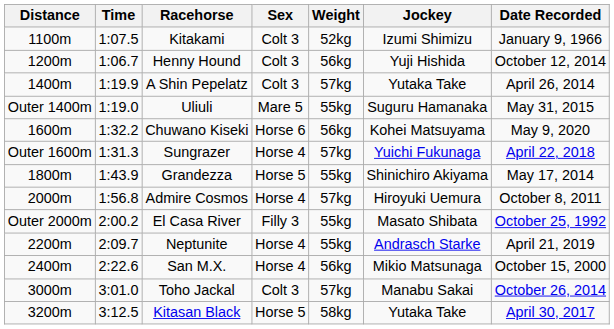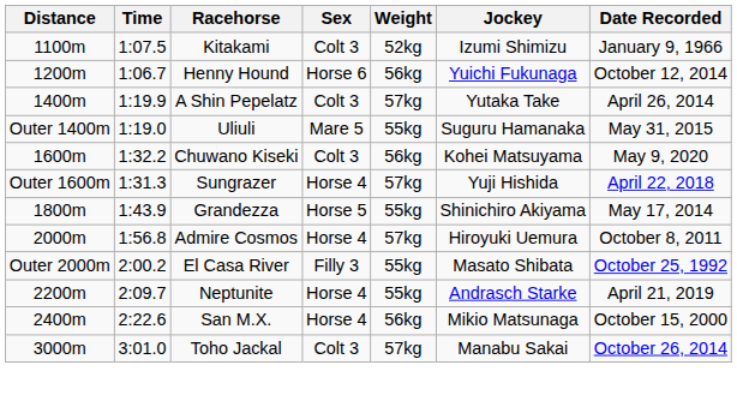 <table class="wikitable" style="text-align: center;">
 <tr>
 <th>Distance</th>
 <th>Time</th>
 <th>Racehorse</th>
 <th>Sex</th>
 <th>Weight</th>
 <th>Jockey</th>
 <th>Date Recorded</th>
 </tr>
 <tr>
 <td>1100m</td>
 <td>1:07.5</td>
 <td>Kitakami</td>
 <td>Colt 3</td>
 <td>52kg</td>
 <td>Izumi Shimizu</td>
 <td>January 9, 1966</td>
 </tr>
 <tr>
 <td>1200m</td>
 <td>1:06.7</td>
 <td>Henny Hound</td>
-<td>Colt 3</td>
+<td>Horse 6</td>
 <td>56kg</td>
-<td>Yuji Hishida</td>
+<td><a href='#'>Yuichi Fukunaga</a></td>
 <td>October 12, 2014</td>
 </tr>
 <tr>
 <td>1400m</td>
 <td>1:19.9</td>
 <td>A Shin Pepelatz</td>
 <td>Colt 3</td>
 <td>57kg</td>
 <td>Yutaka Take</td>
 <td>April 26, 2014</td>
 </tr>
 <tr>
 <td>Outer 1400m</td>
 <td>1:19.0</td>
 <td>Uliuli</td>
 <td>Mare 5</td>
 <td>55kg</td>
 <td>Suguru Hamanaka</td>
 <td>May 31, 2015</td>
 </tr>
 <tr>
 <td>1600m</td>
 <td>1:32.2</td>
 <td>Chuwano Kiseki</td>
-<td>Horse 6</td>
+<td>Colt 3</td>
 <td>56kg</td>
 <td>Kohei Matsuyama</td>
 <td>May 9, 2020</td>
 </tr>
 <tr>
 <td>Outer 1600m</td>
 <td>1:31.3</td>
 <td>Sungrazer</td>
 <td>Horse 4</td>
 <td>57kg</td>
-<td><a href='#'>Yuichi Fukunaga</a></td>
+<td>Yuji Hishida</td>
 <td><a href='#'>April 22, 2018</a></td>
 </tr>
 <tr>
 <td>1800m</td>
 <td>1:43.9</td>
 <td>Grandezza</td>
 <td>Horse 5</td>
 <td>55kg</td>
 <td>Shinichiro Akiyama</td>
 <td>May 17, 2014</td>
 </tr>
 <tr>
 <td>2000m</td>
 <td>1:56.8</td>
 <td>Admire Cosmos</td>
 <td>Horse 4</td>
 <td>57kg</td>
 <td>Hiroyuki Uemura</td>
 <td>October 8, 2011</td>
 </tr>
 <tr>
 <td>Outer 2000m</td>
 <td>2:00.2</td>
 <td>El Casa River</td>
 <td>Filly 3</td>
 <td>55kg</td>
 <td>Masato Shibata</td>
 <td><a href='#'>October 25, 1992</a></td>
 </tr>
 <tr>
 <td>2200m</td>
 <td>2:09.7</td>
 <td>Neptunite</td>
 <td>Horse 4</td>
 <td>55kg</td>
 <td><a href='#'>Andrasch Starke</a></td>
 <td>April 21, 2019</td>
 </tr>
 <tr>
 <td>2400m</td>
 <td>2:22.6</td>
 <td>San M.X.</td>
 <td>Horse 4</td>
 <td>56kg</td>
 <td>Mikio Matsunaga</td>
 <td>October 15, 2000</td>
 </tr>
 <tr>
 <td>3000m</td>
 <td>3:01.0</td>
 <td>Toho Jackal</td>
 <td>Colt 3</td>
 <td>57kg</td>
 <td>Manabu Sakai</td>
 <td><a href='#'>October 26, 2014</a></td>
 </tr>
-<tr>
-<td>3200m</td>
-<td>3:12.5</td>
-<td><a href='#'>Kitasan Black</a></td>
-<td>Horse 5</td>
-<td>58kg</td>
-<td>Yutaka Take</td>
-<td><a href='#'>April 30, 2017</a></td>
-</tr>
 </table>
